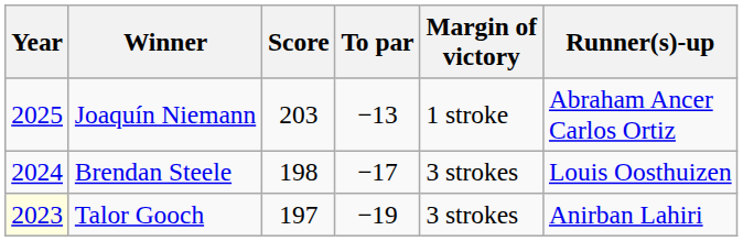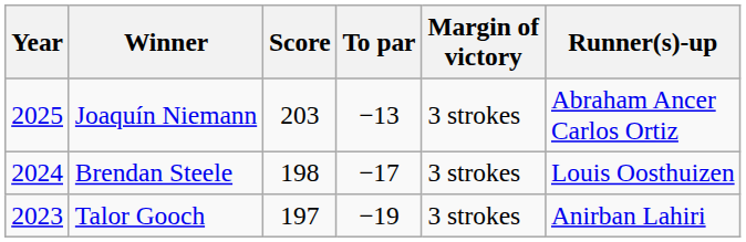 <table class="wikitable" style="font-size:95%">
 <tr>
 <th>Year</th>
 <th>Winner</th>
 <th>Score</th>
 <th>To par</th>
 <th>Margin of<br>victory</th>
 <th>Runner(s)-up</th>
 </tr>
 <tr>
 <td><a href='#'>2025</a></td>
 <td> <a href='#'>Joaquín Niemann</a></td>
 <td align=center>203</td>
 <td align=center>−13</td>
-<td>1 stroke</td>
+<td>3 strokes</td>
 <td> <a href='#'>Abraham Ancer</a><br> <a href='#'>Carlos Ortiz</a></td>
 </tr>
 <tr>
 <td><a href='#'>2024</a></td>
 <td> <a href='#'>Brendan Steele</a></td>
 <td align=center>198</td>
 <td align=center>−17</td>
 <td>3 strokes</td>
 <td> <a href='#'>Louis Oosthuizen</a></td>
 </tr>
 <tr>
-<td style="background: lightyellow;"><a href='#'>2023</a></td>
+<td><a href='#'>2023</a></td>
 <td> <a href='#'>Talor Gooch</a></td>
 <td align=center>197</td>
 <td align=center>−19</td>
 <td>3 strokes</td>
 <td> <a href='#'>Anirban Lahiri</a></td>
 </tr>
 </table>
